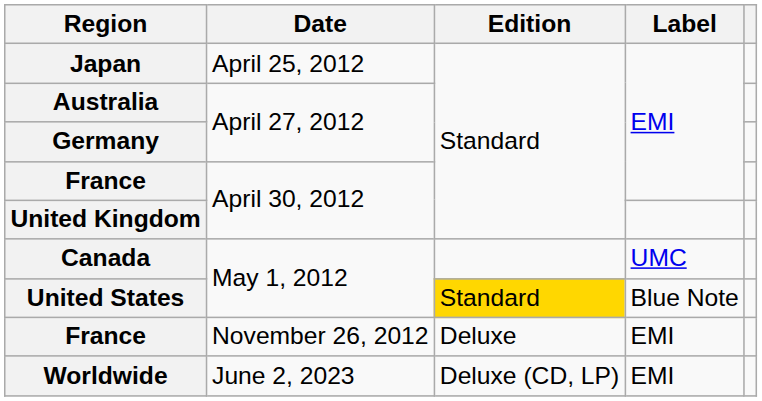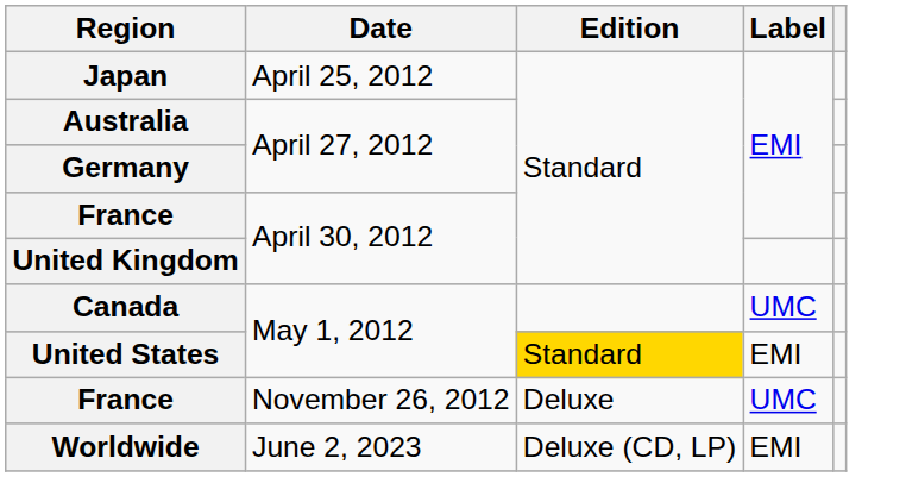 <table class="wikitable plainrowheaders">
 <tr>
 <th scope="col">Region</th>
 <th scope="col">Date</th>
 <th scope="col">Edition</th>
 <th scope="col">Label</th>
 <th scope="col"></th>
 </tr>
 <tr>
 <th scope="row">Japan</th>
 <td>April 25, 2012</td>
 <td rowspan="5">Standard</td>
 <td rowspan="4"><a href='#'>EMI</a></td>
 <td style="text-align:center"></td>
 </tr>
 <tr>
 <th scope="row">Australia</th>
 <td rowspan="2">April 27, 2012</td>
 <td style="text-align:center"></td>
 </tr>
 <tr>
 <th scope="row">Germany</th>
 <td style="text-align:center"></td>
 </tr>
 <tr>
 <th scope="row">France</th>
 <td rowspan="2">April 30, 2012</td>
 <td style="text-align:center"></td>
 </tr>
 <tr>
 <th scope="row">United Kingdom</th>
 <td></td>
 <td style="text-align:center"></td>
 </tr>
 <tr>
 <th scope="row">Canada</th>
 <td rowspan="2">May 1, 2012</td>
 <td></td>
 <td><a href='#'>UMC</a></td>
 <td style="text-align:center"></td>
 </tr>
 <tr>
 <th scope="row">United States</th>
 <td style="background: gold;">Standard</td>
-<td>Blue Note</td>
+<td>EMI</td>
 <td style="text-align:center"></td>
 </tr>
 <tr>
 <th scope="row">France</th>
 <td>November 26, 2012</td>
 <td>Deluxe</td>
-<td>EMI</td>
+<td><a href='#'>UMC</a></td>
 <td style="text-align:center"></td>
 </tr>
 <tr>
 <th scope="row">Worldwide</th>
 <td>June 2, 2023</td>
 <td>Deluxe (CD, LP)</td>
 <td>EMI</td>
 <td style="text-align:center"></td>
 </tr>
 </table>
